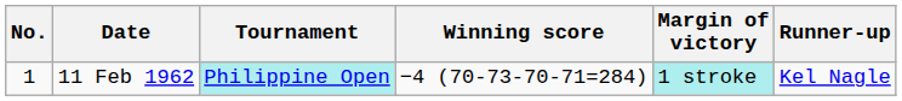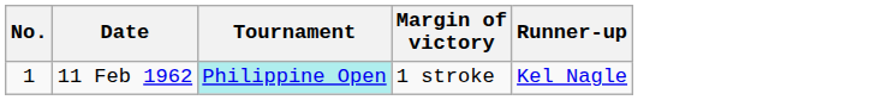 <table class="wikitable" style="font-size:95%;">
 <tr>
 <th>No.</th>
 <th>Date</th>
 <th>Tournament</th>
-<th>Winning score</th>
 <th>Margin of<br>victory</th>
 <th>Runner-up</th>
 </tr>
 <tr>
 <td align=center>1</td>
 <td align=right>11 Feb <a href='#'>1962</a></td>
 <td style="background: paleturquoise;"><a href='#'>Philippine Open</a></td>
-<td>−4 (70-73-70-71=284)</td>
-<td style="background: paleturquoise;">1 stroke</td>
+<td>1 stroke</td>
 <td> <a href='#'>Kel Nagle</a></td>
 </tr>
 </table>
